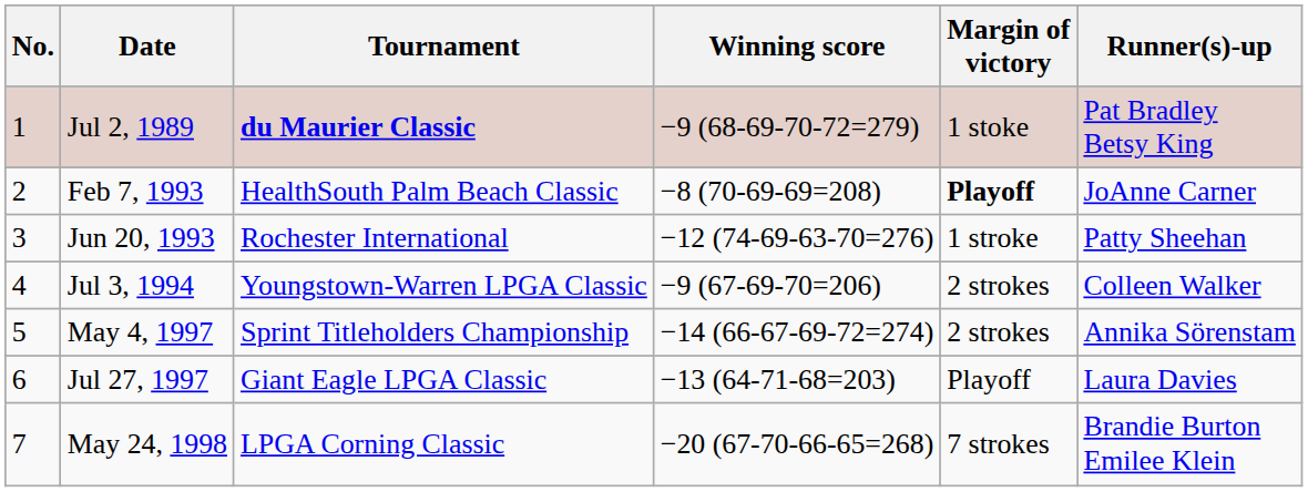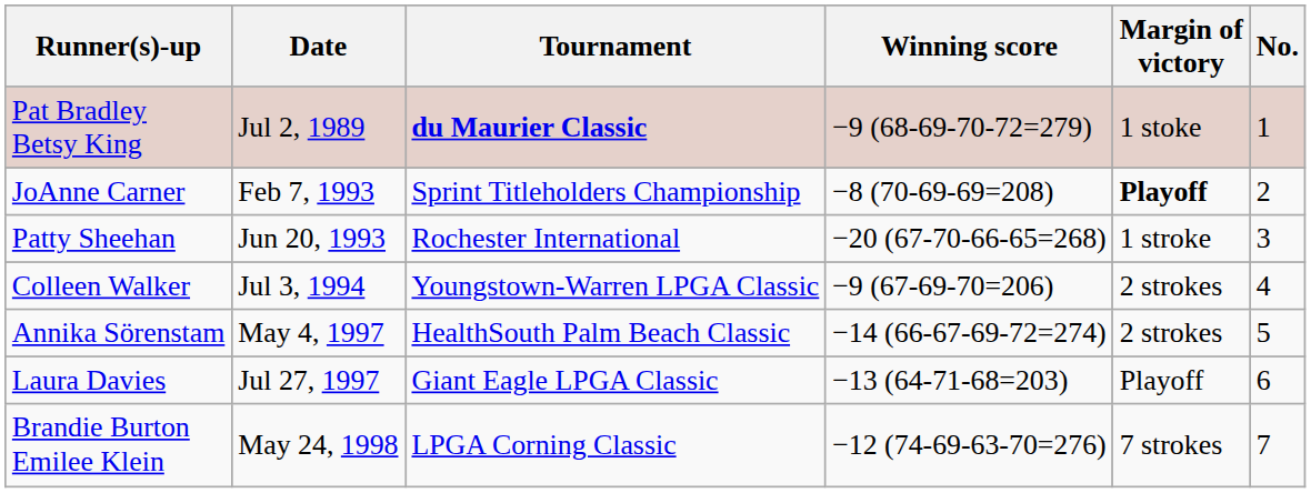 <table class="wikitable" style="font-size:95%;">
 <tr>
-<th>No.</th>
+<th>Runner(s)-up</th>
 <th>Date</th>
 <th>Tournament</th>
 <th>Winning score</th>
 <th>Margin of<br>victory</th>
-<th>Runner(s)-up</th>
+<th>No.</th>
 </tr>
 <tr style="background:#e5d1cb;">
-<td>1</td>
+<td> <a href='#'>Pat Bradley</a><br> <a href='#'>Betsy King</a></td>
 <td>Jul 2, <a href='#'>1989</a></td>
 <td><strong><a href='#'>du Maurier Classic</a></strong></td>
 <td>−9 (68-69-70-72=279)</td>
 <td>1 stoke</td>
-<td> <a href='#'>Pat Bradley</a><br> <a href='#'>Betsy King</a></td>
+<td>1</td>
 </tr>
 <tr>
-<td>2</td>
+<td> <a href='#'>JoAnne Carner</a></td>
 <td>Feb 7, <a href='#'>1993</a></td>
-<td><a href='#'>HealthSouth Palm Beach Classic</a></td>
+<td><a href='#'>Sprint Titleholders Championship</a></td>
 <td>−8 (70-69-69=208)</td>
 <td><strong>Playoff</strong></td>
-<td> <a href='#'>JoAnne Carner</a></td>
+<td>2</td>
 </tr>
 <tr>
-<td>3</td>
+<td> <a href='#'>Patty Sheehan</a></td>
 <td>Jun 20, <a href='#'>1993</a></td>
 <td><a href='#'>Rochester International</a></td>
-<td>−12 (74-69-63-70=276)</td>
+<td>−20 (67-70-66-65=268)</td>
 <td>1 stroke</td>
-<td> <a href='#'>Patty Sheehan</a></td>
+<td>3</td>
 </tr>
 <tr>
-<td>4</td>
+<td> <a href='#'>Colleen Walker</a></td>
 <td>Jul 3, <a href='#'>1994</a></td>
 <td><a href='#'>Youngstown-Warren LPGA Classic</a></td>
 <td>−9 (67-69-70=206)</td>
 <td>2 strokes</td>
-<td> <a href='#'>Colleen Walker</a></td>
+<td>4</td>
 </tr>
 <tr>
-<td>5</td>
+<td> <a href='#'>Annika Sörenstam</a></td>
 <td>May 4, <a href='#'>1997</a></td>
-<td><a href='#'>Sprint Titleholders Championship</a></td>
+<td><a href='#'>HealthSouth Palm Beach Classic</a></td>
 <td>−14 (66-67-69-72=274)</td>
 <td>2 strokes</td>
-<td> <a href='#'>Annika Sörenstam</a></td>
+<td>5</td>
 </tr>
 <tr>
-<td>6</td>
+<td> <a href='#'>Laura Davies</a></td>
 <td>Jul 27, <a href='#'>1997</a></td>
 <td><a href='#'>Giant Eagle LPGA Classic</a></td>
 <td>−13 (64-71-68=203)</td>
 <td>Playoff</td>
-<td> <a href='#'>Laura Davies</a></td>
+<td>6</td>
 </tr>
 <tr>
-<td>7</td>
+<td> <a href='#'>Brandie Burton</a><br> <a href='#'>Emilee Klein</a></td>
 <td>May 24, <a href='#'>1998</a></td>
 <td><a href='#'>LPGA Corning Classic</a></td>
-<td>−20 (67-70-66-65=268)</td>
+<td>−12 (74-69-63-70=276)</td>
 <td>7 strokes</td>
-<td> <a href='#'>Brandie Burton</a><br> <a href='#'>Emilee Klein</a></td>
+<td>7</td>
 </tr>
 </table>
